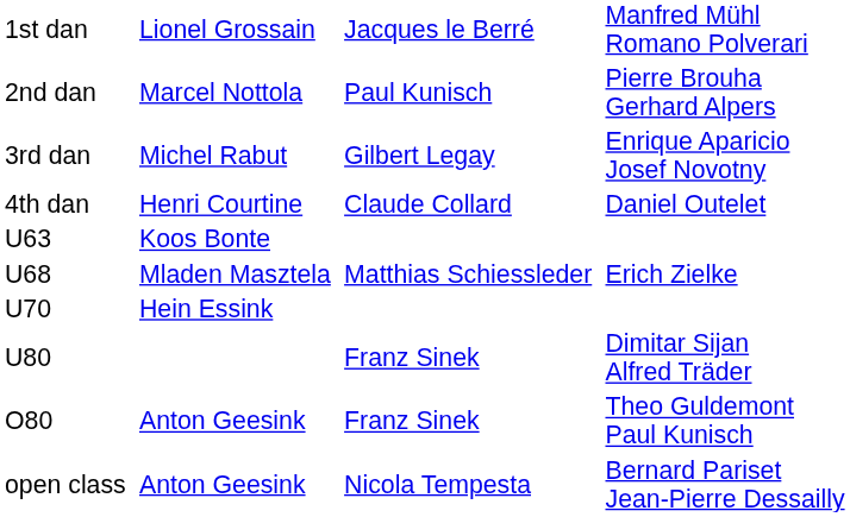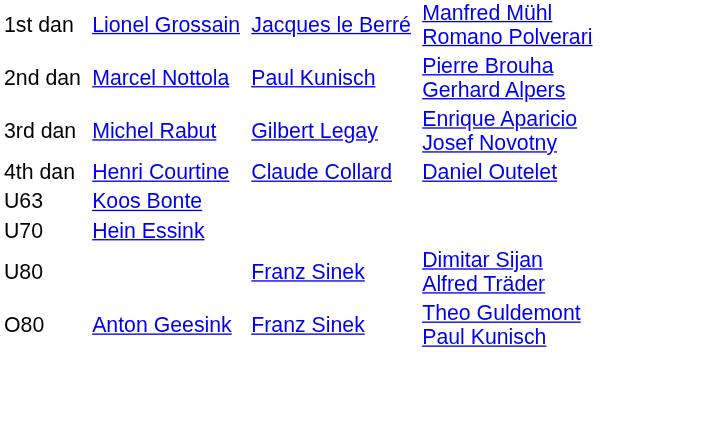 <table>
 <tr>
 <td>1st dan</td>
 <td> <a href='#'>Lionel Grossain</a></td>
 <td> <a href='#'>Jacques le Berré</a></td>
 <td> <a href='#'>Manfred Mühl</a><br> <a href='#'>Romano Polverari</a></td>
 </tr>
 <tr>
 <td>2nd dan</td>
 <td> <a href='#'>Marcel Nottola</a></td>
 <td> <a href='#'>Paul Kunisch</a></td>
 <td> <a href='#'>Pierre Brouha</a><br> <a href='#'>Gerhard Alpers</a></td>
 </tr>
 <tr>
 <td>3rd dan</td>
 <td> <a href='#'>Michel Rabut</a></td>
 <td> <a href='#'>Gilbert Legay</a></td>
 <td> <a href='#'>Enrique Aparicio</a><br> <a href='#'>Josef Novotny</a></td>
 </tr>
 <tr>
 <td>4th dan</td>
 <td> <a href='#'>Henri Courtine</a></td>
 <td> <a href='#'>Claude Collard</a></td>
 <td> <a href='#'>Daniel Outelet</a></td>
 </tr>
 <tr>
 <td>U63</td>
 <td> <a href='#'>Koos Bonte</a></td>
 </tr>
 <tr>
-<td>U68</td>
-<td> <a href='#'>Mladen Masztela</a></td>
-<td> <a href='#'>Matthias Schiessleder</a></td>
-<td> <a href='#'>Erich Zielke</a></td>
-</tr>
-<tr>
 <td>U70</td>
 <td> <a href='#'>Hein Essink</a></td>
 </tr>
 <tr>
 <td>U80</td>
 <td> </td>
 <td> <a href='#'>Franz Sinek</a></td>
 <td> <a href='#'>Dimitar Sijan</a><br> <a href='#'>Alfred Träder</a></td>
 </tr>
 <tr>
 <td>O80</td>
 <td> <a href='#'>Anton Geesink</a></td>
 <td> <a href='#'>Franz Sinek</a></td>
 <td> <a href='#'>Theo Guldemont</a><br> <a href='#'>Paul Kunisch</a></td>
 </tr>
-<tr>
-<td>open class</td>
-<td> <a href='#'>Anton Geesink</a></td>
-<td> <a href='#'>Nicola Tempesta</a></td>
-<td> <a href='#'>Bernard Pariset</a><br> <a href='#'>Jean-Pierre Dessailly</a></td>
-</tr>
 </table>
